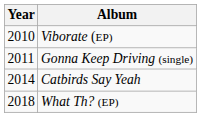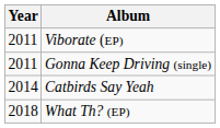 <table class="wikitable">
 <tr>
 <th>Year</th>
 <th>Album</th>
 </tr>
 <tr>
-<td>2010</td>
+<td>2011</td>
 <td><em>Viborate</em>  (<small>EP)</small></td>
 </tr>
 <tr>
 <td>2011</td>
 <td><em>Gonna Keep Driving</em> <small>(single)</small></td>
 </tr>
 <tr>
 <td>2014</td>
 <td><em>Catbirds Say Yeah</em></td>
 </tr>
 <tr>
 <td>2018</td>
 <td><em>What Th?</em> <small>(EP)</small></td>
 </tr>
 </table>
